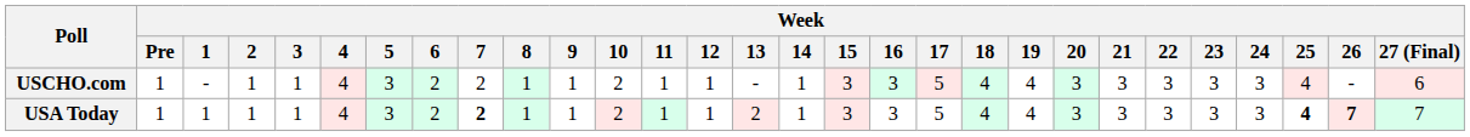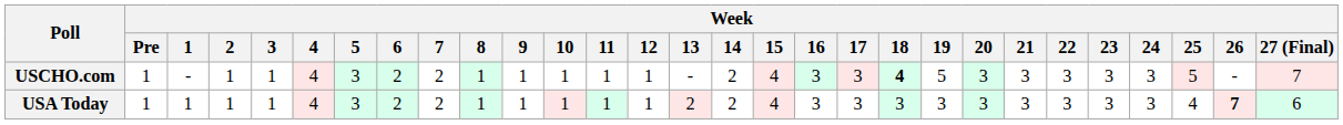 <table class="wikitable" style="white-space:nowrap;">
 <tr>
 <th scope="col" width="100" rowspan="2">Poll</th>
 <th colspan="28">Week</th>
 </tr>
 <tr>
 <th scope="col" width="30">Pre</th>
 <th scope="col" width="30">1</th>
 <th scope="col" width="30">2</th>
 <th scope="col" width="30">3</th>
 <th scope="col" width="30">4</th>
 <th scope="col" width="30">5</th>
 <th scope="col" width="30">6</th>
 <th scope="col" width="30">7</th>
 <th scope="col" width="30">8</th>
 <th scope="col" width="30">9</th>
 <th scope="col" width="30">10</th>
 <th scope="col" width="30">11</th>
 <th scope="col" width="30">12</th>
 <th scope="col" width="30">13</th>
 <th scope="col" width="30">14</th>
 <th scope="col" width="30">15</th>
 <th scope="col" width="30">16</th>
 <th scope="col" width="30">17</th>
 <th scope="col" width="30">18</th>
 <th scope="col" width="30">19</th>
 <th scope="col" width="30">20</th>
 <th scope="col" width="30">21</th>
 <th scope="col" width="30">22</th>
 <th scope="col" width="30">23</th>
 <th scope="col" width="30">24</th>
 <th scope="col" width="30">25</th>
 <th scope="col" width="30">26</th>
 <th scope="col" width="30">27 (Final)</th>
 </tr>
 <tr style="text-align:center;">
 <th>USCHO.com</th>
 <td bgcolor=FFFFFF>1 </td>
 <td bgcolor=FFFFFF>-</td>
 <td bgcolor=FFFFFF>1 </td>
 <td bgcolor=FFFFFF>1 </td>
 <td bgcolor=FFE6E6>4</td>
 <td bgcolor=D8FFEB>3 </td>
 <td bgcolor=D8FFEB>2 </td>
 <td bgcolor=FFFFFF>2 </td>
 <td bgcolor=D8FFEB>1 </td>
 <td bgcolor=FFFFFF>1 </td>
-<td bgcolor=FFFFFF>2 </td>
+<td bgcolor=FFFFFF>1 </td>
 <td bgcolor=FFFFFF>1 </td>
 <td bgcolor=FFFFFF>1 </td>
 <td bgcolor=FFFFFF>-</td>
-<td bgcolor=FFFFFF>1 </td>
-<td bgcolor=FFE6E6>3 </td>
+<td bgcolor=FFFFFF>2 </td>
+<td bgcolor=FFE6E6>4 </td>
 <td bgcolor=D8FFEB>3 </td>
-<td bgcolor=FFE6E6>5</td>
-<td bgcolor=D8FFEB>4 </td>
-<td bgcolor=FFFFFF>4</td>
+<td bgcolor=FFE6E6>3</td>
+<td bgcolor=D8FFEB><strong>4 </strong></td>
+<td bgcolor=FFFFFF>5</td>
 <td bgcolor=D8FFEB>3 </td>
 <td bgcolor=FFFFFF>3</td>
 <td bgcolor=FFFFFF>3</td>
 <td bgcolor=FFFFFF>3</td>
 <td bgcolor=FFFFFF>3</td>
-<td bgcolor=FFE6E6>4 </td>
+<td bgcolor=FFE6E6>5 </td>
 <td bgcolor=FFFFFF>-</td>
-<td bgcolor=FFE6E6>6</td>
+<td bgcolor=FFE6E6>7</td>
 </tr>
 <tr style="text-align:center;">
 <th>USA Today</th>
 <td bgcolor=FFFFFF>1 </td>
 <td bgcolor=FFFFFF>1 </td>
 <td bgcolor=FFFFFF>1 </td>
 <td bgcolor=FFFFFF>1 </td>
 <td bgcolor=FFE6E6>4</td>
 <td bgcolor=D8FFEB>3 </td>
 <td bgcolor=D8FFEB>2 </td>
-<td bgcolor=FFFFFF><strong>2 </strong></td>
+<td bgcolor=FFFFFF>2 </td>
+<td bgcolor=D8FFEB>1 </td>
+<td bgcolor=FFFFFF>1 </td>
+<td bgcolor=FFE6E6>1 </td>
 <td bgcolor=D8FFEB>1 </td>
 <td bgcolor=FFFFFF>1 </td>
 <td bgcolor=FFE6E6>2 </td>
-<td bgcolor=D8FFEB>1 </td>
-<td bgcolor=FFFFFF>1 </td>
-<td bgcolor=FFE6E6>2 </td>
-<td bgcolor=FFFFFF>1 </td>
-<td bgcolor=FFE6E6>3 </td>
+<td bgcolor=FFFFFF>2 </td>
+<td bgcolor=FFE6E6>4 </td>
 <td bgcolor=FFFFFF>3</td>
-<td bgcolor=FFFFFF>5</td>
-<td bgcolor=D8FFEB>4 </td>
-<td bgcolor=FFFFFF>4</td>
+<td bgcolor=FFFFFF>3</td>
+<td bgcolor=D8FFEB>3 </td>
+<td bgcolor=FFFFFF>3</td>
 <td bgcolor=D8FFEB>3 </td>
 <td bgcolor=FFFFFF>3</td>
 <td bgcolor=FFFFFF>3</td>
 <td bgcolor=FFFFFF>3</td>
 <td bgcolor=FFFFFF>3</td>
-<td bgcolor=FFFFFF><strong>4</strong></td>
+<td bgcolor=FFFFFF>4</td>
 <td bgcolor=FFE6E6><strong>7</strong></td>
-<td bgcolor=D8FFEB>7</td>
+<td bgcolor=D8FFEB>6</td>
 </tr>
 </table>
